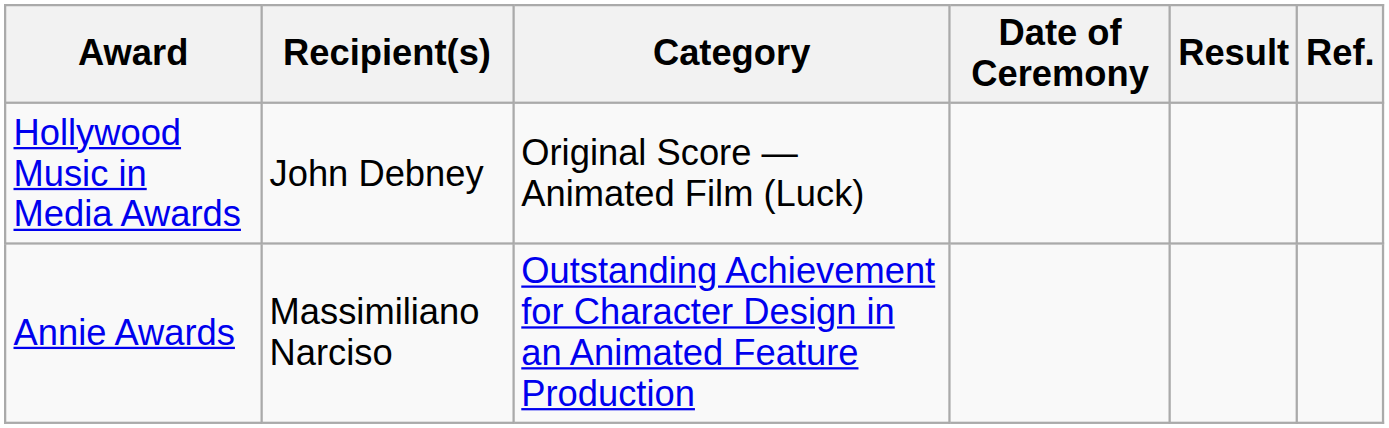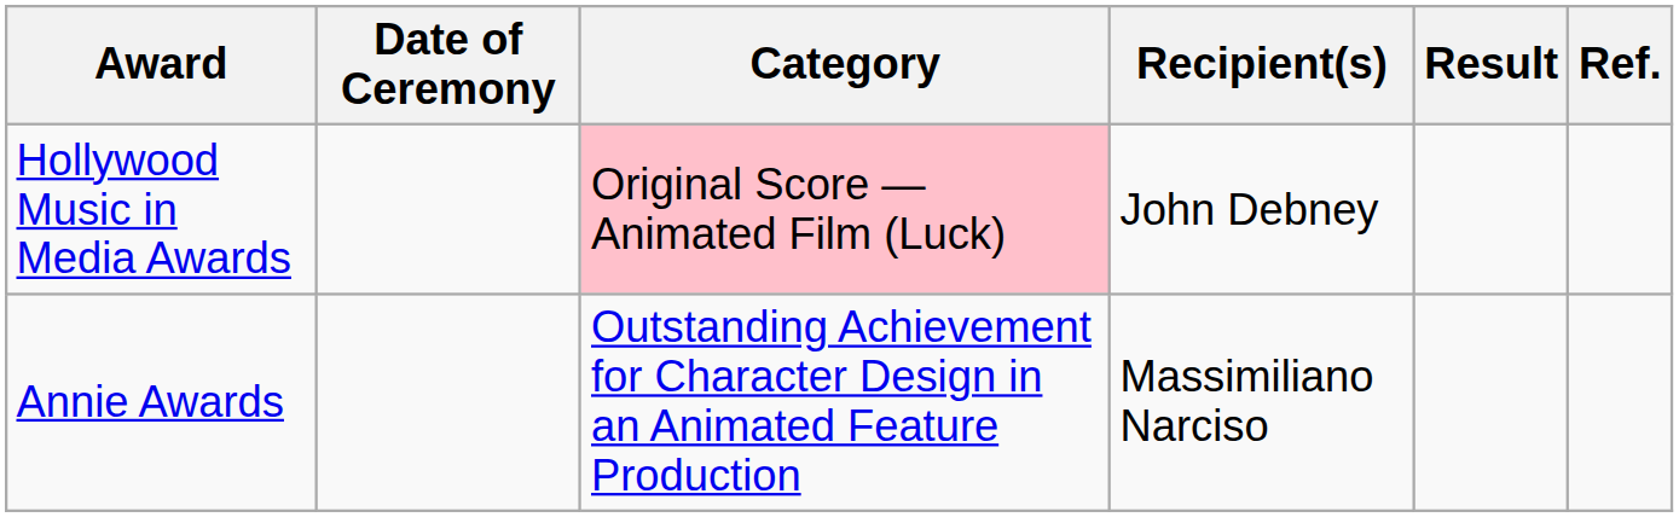 <table class="wikitable sortable">
 <tr>
 <th scope="col">Award</th>
+<th scope="col">Date of Ceremony</th>
+<th scope="col">Category</th>
 <th scope="col">Recipient(s)</th>
-<th scope="col">Category</th>
-<th scope="col">Date of Ceremony</th>
 <th scope="col">Result</th>
 <th scope="col">Ref.</th>
 </tr>
 <tr>
 <td><a href='#'>Hollywood Music in Media Awards</a></td>
+<td><a href='#'></a></td>
+<td style="background: pink;">Original Score — Animated Film (Luck)</td>
 <td>John Debney</td>
-<td>Original Score — Animated Film (Luck)</td>
-<td><a href='#'></a></td>
 <td></td>
 <td style="text-align:center;"></td>
 </tr>
 <tr>
 <td><a href='#'>Annie Awards</a></td>
+<td><a href='#'></a></td>
+<td><a href='#'>Outstanding Achievement for Character Design in an Animated Feature Production</a></td>
 <td>Massimiliano Narciso</td>
-<td><a href='#'>Outstanding Achievement for Character Design in an Animated Feature Production</a></td>
-<td><a href='#'></a></td>
 <td></td>
 <td style="text-align:center;"></td>
 </tr>
 </table>
